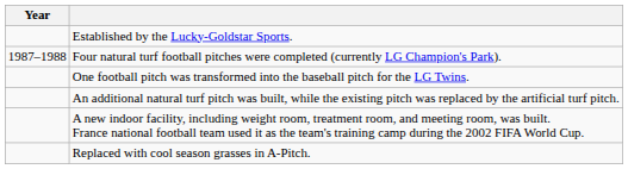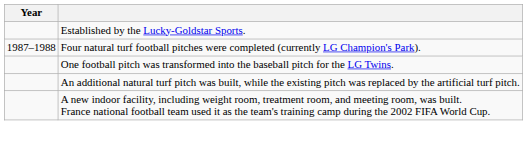 <table class="wikitable">
 <tr>
 <th>Year</th>
 <th></th>
 </tr>
 <tr>
 <td></td>
 <td>Established by the <a href='#'>Lucky-Goldstar Sports</a>.</td>
 </tr>
 <tr>
 <td>1987–1988</td>
 <td>Four natural turf football pitches were completed (currently <a href='#'>LG Champion's Park</a>).</td>
 </tr>
 <tr>
 <td></td>
 <td>One football pitch was transformed into the baseball pitch for the <a href='#'>LG Twins</a>.</td>
 </tr>
 <tr>
 <td></td>
 <td>An additional natural turf pitch was built, while the existing pitch was replaced by the artificial turf pitch.</td>
 </tr>
 <tr>
 <td></td>
 <td>A new indoor facility, including weight room, treatment room, and meeting room, was built.<br>France national football team used it as the team's training camp during the 2002 FIFA World Cup.</td>
 </tr>
-<tr>
-<td></td>
-<td>Replaced with cool season grasses in A-Pitch.</td>
-</tr>
 </table>
